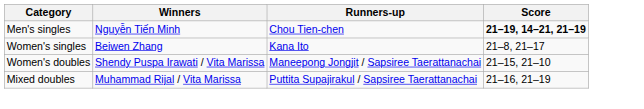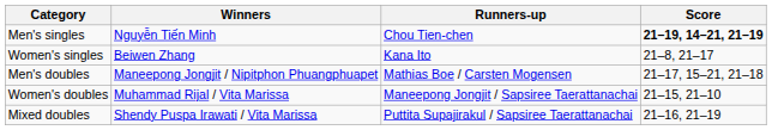 <table class=wikitable style="white-space:nowrap;">
 <tr>
 <th>Category</th>
 <th>Winners</th>
 <th>Runners-up</th>
 <th>Score</th>
 </tr>
 <tr>
 <td>Men's singles</td>
 <td> <a href='#'>Nguyễn Tiến Minh</a></td>
 <td> <a href='#'>Chou Tien-chen</a></td>
 <td><strong>21–19, 14–21, 21–19</strong></td>
 </tr>
 <tr>
 <td>Women's singles</td>
 <td> <a href='#'>Beiwen Zhang</a></td>
 <td> <a href='#'>Kana Ito</a></td>
 <td>21–8, 21–17</td>
 </tr>
 <tr>
+<td>Men's doubles</td>
+<td> <a href='#'>Maneepong Jongjit</a> / <a href='#'>Nipitphon Phuangphuapet</a></td>
+<td> <a href='#'>Mathias Boe</a> / <a href='#'>Carsten Mogensen</a></td>
+<td>21–17, 15–21, 21–18</td>
+</tr>
+<tr>
 <td>Women's doubles</td>
-<td> <a href='#'>Shendy Puspa Irawati</a> / <a href='#'>Vita Marissa</a></td>
+<td> <a href='#'>Muhammad Rijal</a> / <a href='#'>Vita Marissa</a></td>
 <td> <a href='#'>Maneepong Jongjit</a> / <a href='#'>Sapsiree Taerattanachai</a></td>
 <td>21–15, 21–10</td>
 </tr>
 <tr>
 <td>Mixed doubles</td>
-<td> <a href='#'>Muhammad Rijal</a> / <a href='#'>Vita Marissa</a></td>
+<td> <a href='#'>Shendy Puspa Irawati</a> / <a href='#'>Vita Marissa</a></td>
 <td> <a href='#'>Puttita Supajirakul</a> / <a href='#'>Sapsiree Taerattanachai</a></td>
 <td>21–16, 21–19</td>
 </tr>
 </table>
